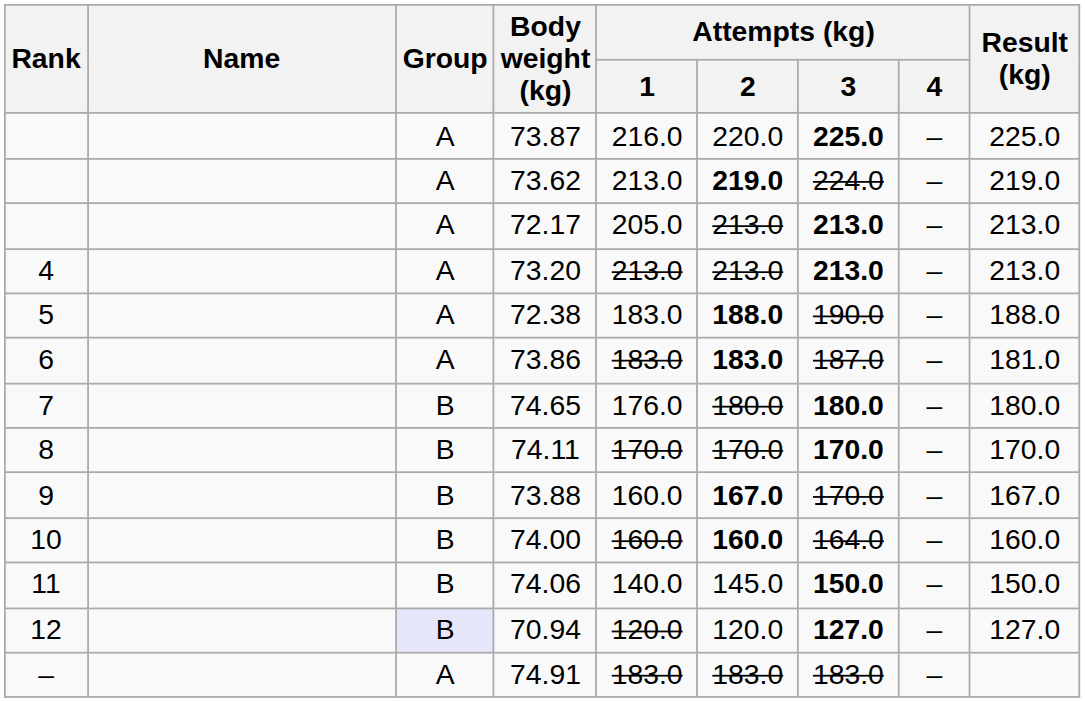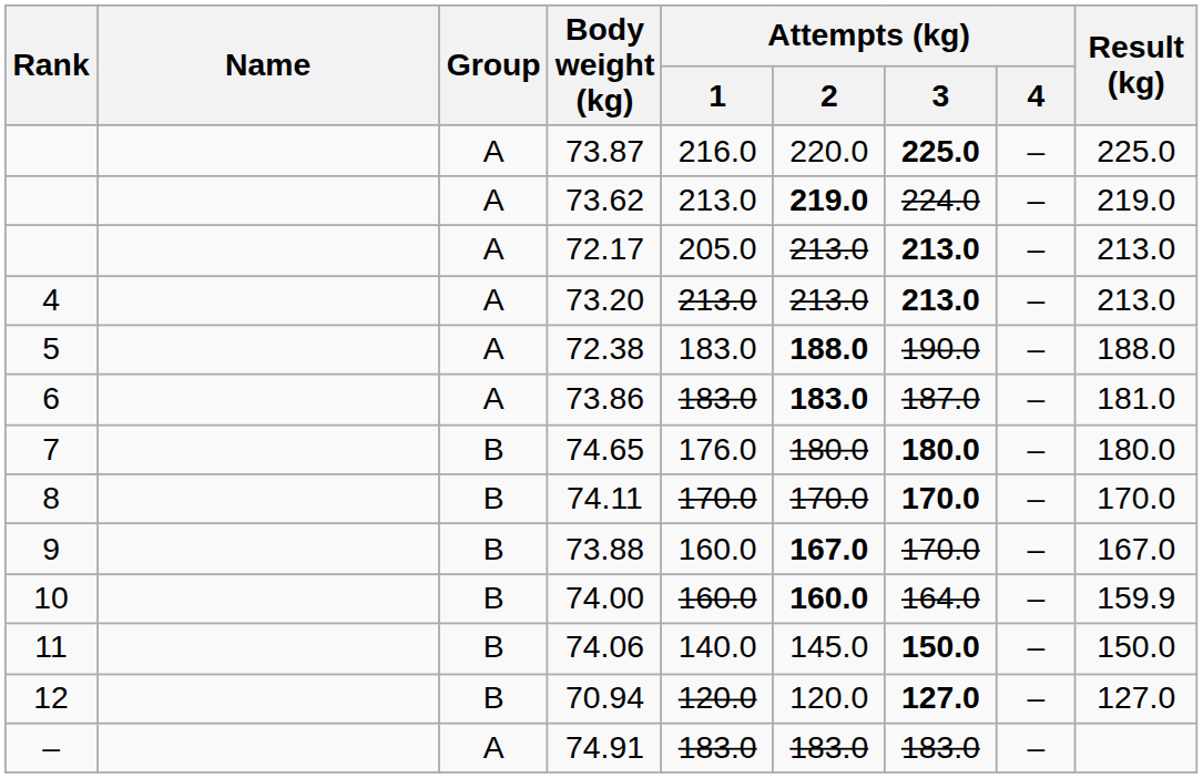 <table class="wikitable" style="text-align:center;">
 <tr>
 <th rowspan=2>Rank</th>
 <th rowspan=2 width=305>Name</th>
 <th rowspan=2 width=20>Group</th>
 <th rowspan=2 width=50>Body weight (kg)</th>
 <th colspan=4>Attempts (kg)</th>
 <th rowspan=2 width=60>Result (kg)</th>
 </tr>
 <tr>
 <th width=60>1</th>
 <th width=60>2</th>
 <th width=60>3</th>
 <th width=60>4</th>
 </tr>
 <tr>
 <td></td>
 <td align=left></td>
 <td>A</td>
 <td>73.87</td>
 <td>216.0</td>
 <td>220.0</td>
 <td><strong>225.0</strong></td>
 <td>–</td>
 <td>225.0</td>
 </tr>
 <tr>
 <td></td>
 <td align=left></td>
 <td>A</td>
 <td>73.62</td>
 <td>213.0</td>
 <td><strong>219.0</strong></td>
 <td><s>224.0</s></td>
 <td>–</td>
 <td>219.0</td>
 </tr>
 <tr>
 <td></td>
 <td align=left></td>
 <td>A</td>
 <td>72.17</td>
 <td>205.0</td>
 <td><s>213.0</s></td>
 <td><strong>213.0</strong></td>
 <td>–</td>
 <td>213.0</td>
 </tr>
 <tr>
 <td>4</td>
 <td align=left></td>
 <td>A</td>
 <td>73.20</td>
 <td><s>213.0</s></td>
 <td><s>213.0</s></td>
 <td><strong>213.0</strong></td>
 <td>–</td>
 <td>213.0</td>
 </tr>
 <tr>
 <td>5</td>
 <td align=left></td>
 <td>A</td>
 <td>72.38</td>
 <td>183.0</td>
 <td><strong>188.0</strong></td>
 <td><s>190.0</s></td>
 <td>–</td>
 <td>188.0</td>
 </tr>
 <tr>
 <td>6</td>
 <td align=left></td>
 <td>A</td>
 <td>73.86</td>
 <td><s>183.0</s></td>
 <td><strong>183.0</strong></td>
 <td><s>187.0</s></td>
 <td>–</td>
 <td>181.0</td>
 </tr>
 <tr>
 <td>7</td>
 <td align=left></td>
 <td>B</td>
 <td>74.65</td>
 <td>176.0</td>
 <td><s>180.0</s></td>
 <td><strong>180.0</strong></td>
 <td>–</td>
 <td>180.0</td>
 </tr>
 <tr>
 <td>8</td>
 <td align=left></td>
 <td>B</td>
 <td>74.11</td>
 <td><s>170.0</s></td>
 <td><s>170.0</s></td>
 <td><strong>170.0</strong></td>
 <td>–</td>
 <td>170.0</td>
 </tr>
 <tr>
 <td>9</td>
 <td align=left></td>
 <td>B</td>
 <td>73.88</td>
 <td>160.0</td>
 <td><strong>167.0</strong></td>
 <td><s>170.0</s></td>
 <td>–</td>
 <td>167.0</td>
 </tr>
 <tr>
 <td>10</td>
 <td align=left></td>
 <td>B</td>
 <td>74.00</td>
 <td><s>160.0</s></td>
 <td><strong>160.0</strong></td>
 <td><s>164.0</s></td>
 <td>–</td>
-<td>160.0</td>
+<td>159.9</td>
 </tr>
 <tr>
 <td>11</td>
 <td align=left></td>
 <td>B</td>
 <td>74.06</td>
 <td>140.0</td>
 <td>145.0</td>
 <td><strong>150.0</strong></td>
 <td>–</td>
 <td>150.0</td>
 </tr>
 <tr>
 <td>12</td>
 <td align=left></td>
-<td style="background: lavender;">B</td>
+<td>B</td>
 <td>70.94</td>
 <td><s>120.0</s></td>
 <td>120.0</td>
 <td><strong>127.0</strong></td>
 <td>–</td>
 <td>127.0</td>
 </tr>
 <tr>
 <td>–</td>
 <td align=left></td>
 <td>A</td>
 <td>74.91</td>
 <td><s>183.0</s></td>
 <td><s>183.0</s></td>
 <td><s>183.0</s></td>
 <td>–</td>
 <td></td>
 </tr>
 </table>
